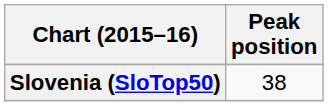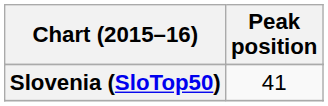 <table class="wikitable sortable plainrowheaders" style="text-align:center">
 <tr>
 <th scope="col">Chart (2015–16)</th>
 <th scope="col">Peak<br> position</th>
 </tr>
 <tr>
 </tr>
 <tr>
 </tr>
 <tr>
 </tr>
 <tr>
 <th scope="row">Slovenia (<a href='#'>SloTop50</a>)</th>
-<td>38</td>
+<td>41</td>
 </tr>
 <tr>
 </tr>
 <tr>
 </tr>
 </table>
